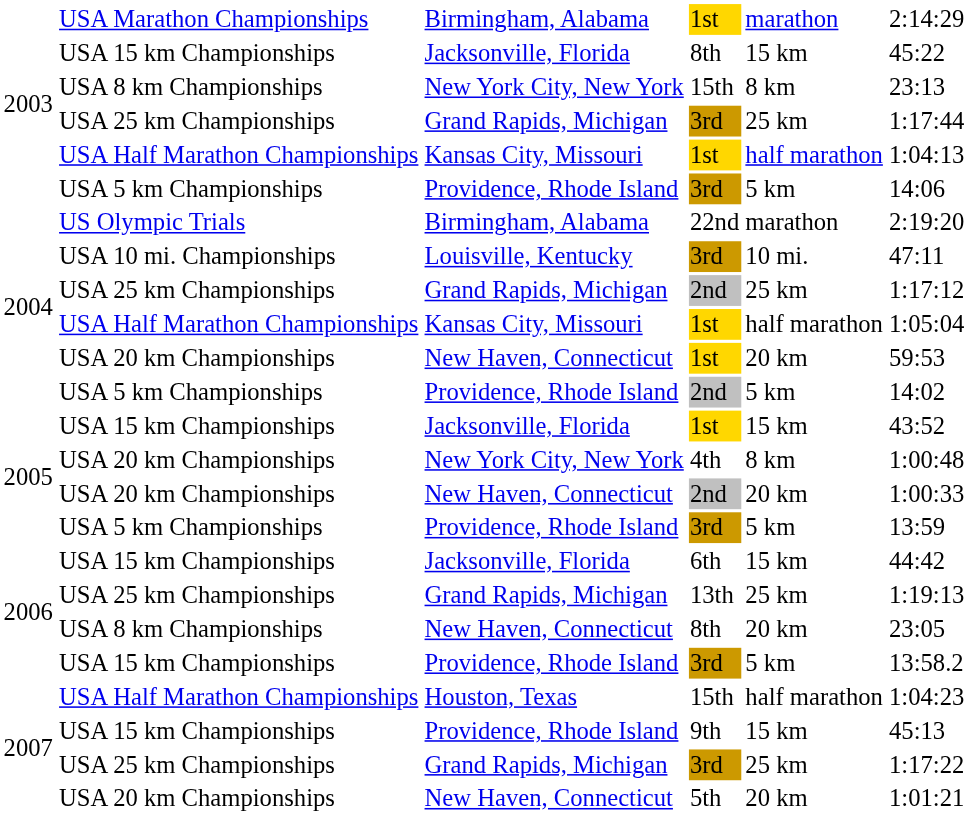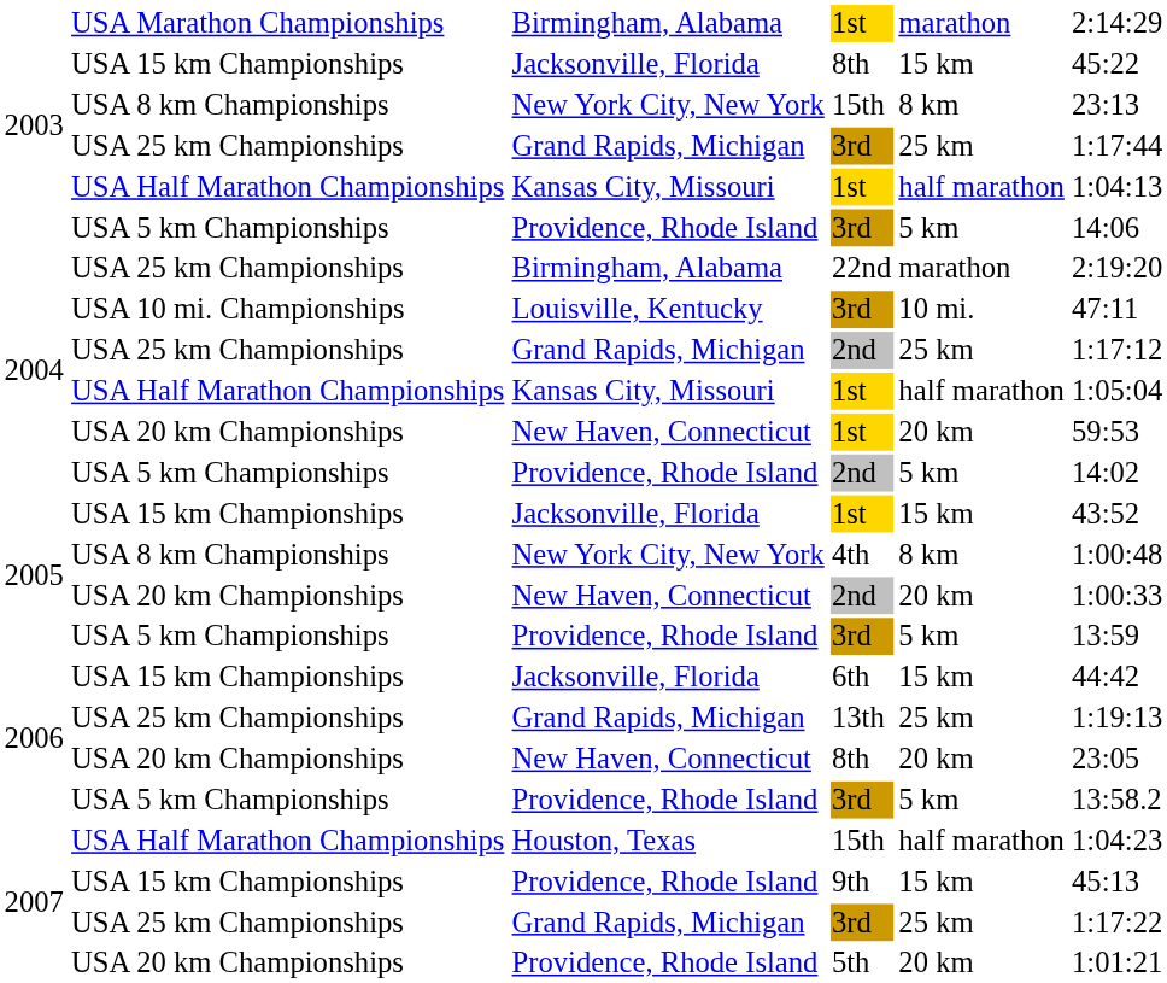 <table>
 <tr>
 <td rowspan=6>2003</td>
 <td><a href='#'>USA Marathon Championships</a></td>
 <td><a href='#'>Birmingham, Alabama</a></td>
 <td bgcolor=gold>1st</td>
 <td><a href='#'>marathon</a></td>
 <td>2:14:29</td>
 </tr>
 <tr>
 <td>USA 15 km Championships</td>
 <td><a href='#'>Jacksonville, Florida</a></td>
 <td>8th</td>
 <td>15 km</td>
 <td>45:22</td>
 </tr>
 <tr>
 <td>USA 8 km Championships</td>
 <td><a href='#'>New York City, New York</a></td>
 <td>15th</td>
 <td>8 km</td>
 <td>23:13</td>
 </tr>
 <tr>
 <td>USA 25 km Championships</td>
 <td><a href='#'>Grand Rapids, Michigan</a></td>
 <td bgcolor=cc9900>3rd</td>
 <td>25 km</td>
 <td>1:17:44</td>
 </tr>
 <tr>
 <td><a href='#'>USA Half Marathon Championships</a></td>
 <td><a href='#'>Kansas City, Missouri</a></td>
 <td bgcolor=gold>1st</td>
 <td><a href='#'>half marathon</a></td>
 <td>1:04:13</td>
 </tr>
 <tr>
 <td>USA 5 km Championships</td>
 <td><a href='#'>Providence, Rhode Island</a></td>
 <td bgcolor=cc9900>3rd</td>
 <td>5 km</td>
 <td>14:06</td>
 </tr>
 <tr>
 <td rowspan=6>2004</td>
-<td><a href='#'>US Olympic Trials</a></td>
+<td>USA 25 km Championships</td>
 <td><a href='#'>Birmingham, Alabama</a></td>
 <td>22nd</td>
 <td>marathon</td>
 <td>2:19:20</td>
 </tr>
 <tr>
 <td>USA 10 mi. Championships</td>
 <td><a href='#'>Louisville, Kentucky</a></td>
 <td bgcolor=cc9900>3rd</td>
 <td>10 mi.</td>
 <td>47:11</td>
 </tr>
 <tr>
 <td>USA 25 km Championships</td>
 <td><a href='#'>Grand Rapids, Michigan</a></td>
 <td bgcolor=silver>2nd</td>
 <td>25 km</td>
 <td>1:17:12</td>
 </tr>
 <tr>
 <td><a href='#'>USA Half Marathon Championships</a></td>
 <td><a href='#'>Kansas City, Missouri</a></td>
 <td bgcolor=gold>1st</td>
 <td>half marathon</td>
 <td>1:05:04</td>
 </tr>
 <tr>
 <td>USA 20 km Championships</td>
 <td><a href='#'>New Haven, Connecticut</a></td>
 <td bgcolor=gold>1st</td>
 <td>20 km</td>
 <td>59:53</td>
 </tr>
 <tr>
 <td>USA 5 km Championships</td>
 <td><a href='#'>Providence, Rhode Island</a></td>
 <td bgcolor=silver>2nd</td>
 <td>5 km</td>
 <td>14:02</td>
 </tr>
 <tr>
 <td rowspan=4>2005</td>
 <td>USA 15 km Championships</td>
 <td><a href='#'>Jacksonville, Florida</a></td>
 <td bgcolor=gold>1st</td>
 <td>15 km</td>
 <td>43:52</td>
 </tr>
 <tr>
-<td>USA 20 km Championships</td>
+<td>USA 8 km Championships</td>
 <td><a href='#'>New York City, New York</a></td>
 <td>4th</td>
 <td>8 km</td>
 <td>1:00:48</td>
 </tr>
 <tr>
 <td>USA 20 km Championships</td>
 <td><a href='#'>New Haven, Connecticut</a></td>
 <td bgcolor=silver>2nd</td>
 <td>20 km</td>
 <td>1:00:33</td>
 </tr>
 <tr>
 <td>USA 5 km Championships</td>
 <td><a href='#'>Providence, Rhode Island</a></td>
 <td bgcolor=cc9900>3rd</td>
 <td>5 km</td>
 <td>13:59</td>
 </tr>
 <tr>
 <td rowspan=4>2006</td>
 <td>USA 15 km Championships</td>
 <td><a href='#'>Jacksonville, Florida</a></td>
 <td>6th</td>
 <td>15 km</td>
 <td>44:42</td>
 </tr>
 <tr>
 <td>USA 25 km Championships</td>
 <td><a href='#'>Grand Rapids, Michigan</a></td>
 <td>13th</td>
 <td>25 km</td>
 <td>1:19:13</td>
 </tr>
 <tr>
-<td>USA 8 km Championships</td>
+<td>USA 20 km Championships</td>
 <td><a href='#'>New Haven, Connecticut</a></td>
 <td>8th</td>
 <td>20 km</td>
 <td>23:05</td>
 </tr>
 <tr>
-<td>USA 15 km Championships</td>
+<td>USA 5 km Championships</td>
 <td><a href='#'>Providence, Rhode Island</a></td>
 <td bgcolor=cc9900>3rd</td>
 <td>5 km</td>
 <td>13:58.2</td>
 </tr>
 <tr>
 <td rowspan=4>2007</td>
 <td><a href='#'>USA Half Marathon Championships</a></td>
 <td><a href='#'>Houston, Texas</a></td>
 <td>15th</td>
 <td>half marathon</td>
 <td>1:04:23</td>
 </tr>
 <tr>
 <td>USA 15 km Championships</td>
 <td><a href='#'>Providence, Rhode Island</a></td>
 <td>9th</td>
 <td>15 km</td>
 <td>45:13</td>
 </tr>
 <tr>
 <td>USA 25 km Championships</td>
 <td><a href='#'>Grand Rapids, Michigan</a></td>
 <td bgcolor=cc9900>3rd</td>
 <td>25 km</td>
 <td>1:17:22</td>
 </tr>
 <tr>
 <td>USA 20 km Championships</td>
-<td><a href='#'>New Haven, Connecticut</a></td>
+<td><a href='#'>Providence, Rhode Island</a></td>
 <td>5th</td>
 <td>20 km</td>
 <td>1:01:21</td>
 </tr>
 </table>
